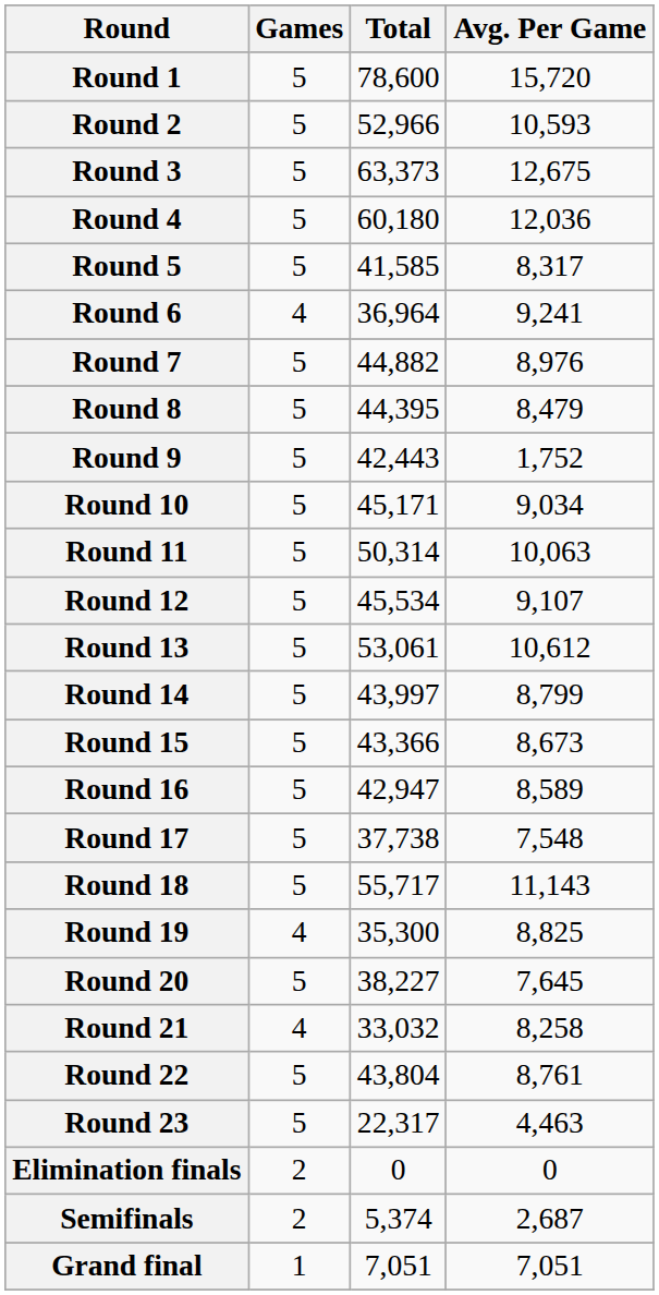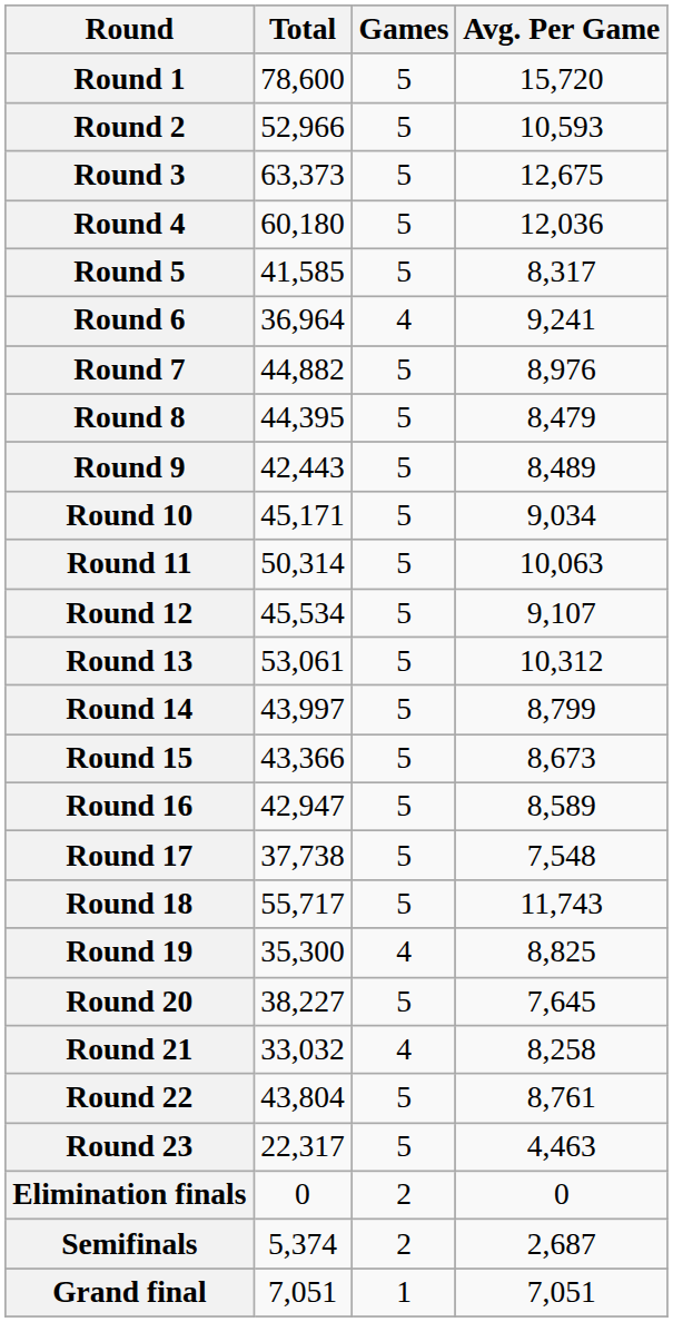 <table class="wikitable plainrowheaders sortable" style="text-align:center;">
 <tr>
 <th>Round</th>
+<th>Total</th>
 <th>Games</th>
-<th>Total</th>
 <th>Avg. Per Game</th>
 </tr>
 <tr>
 <th scope='row'>Round 1</th>
+<td>78,600</td>
 <td>5</td>
-<td>78,600</td>
 <td>15,720</td>
 </tr>
 <tr>
 <th scope='row'>Round 2</th>
+<td>52,966</td>
 <td>5</td>
-<td>52,966</td>
 <td>10,593</td>
 </tr>
 <tr>
 <th scope='row'>Round 3</th>
+<td>63,373</td>
 <td>5</td>
-<td>63,373</td>
 <td>12,675</td>
 </tr>
 <tr>
 <th scope='row'>Round 4</th>
+<td>60,180</td>
 <td>5</td>
-<td>60,180</td>
 <td>12,036</td>
 </tr>
 <tr>
 <th scope='row'>Round 5</th>
+<td>41,585</td>
 <td>5</td>
-<td>41,585</td>
 <td>8,317</td>
 </tr>
 <tr>
 <th scope='row'>Round 6</th>
+<td>36,964</td>
 <td>4</td>
-<td>36,964</td>
 <td>9,241</td>
 </tr>
 <tr>
 <th scope='row'>Round 7</th>
+<td>44,882</td>
 <td>5</td>
-<td>44,882</td>
 <td>8,976</td>
 </tr>
 <tr>
 <th scope='row'>Round 8</th>
+<td>44,395</td>
 <td>5</td>
-<td>44,395</td>
 <td>8,479</td>
 </tr>
 <tr>
 <th scope='row'>Round 9</th>
+<td>42,443</td>
 <td>5</td>
-<td>42,443</td>
-<td>1,752</td>
+<td>8,489</td>
 </tr>
 <tr>
 <th scope='row'>Round 10</th>
+<td>45,171</td>
 <td>5</td>
-<td>45,171</td>
 <td>9,034</td>
 </tr>
 <tr>
 <th scope='row'>Round 11</th>
+<td>50,314</td>
 <td>5</td>
-<td>50,314</td>
 <td>10,063</td>
 </tr>
 <tr>
 <th scope='row'>Round 12</th>
+<td>45,534</td>
 <td>5</td>
-<td>45,534</td>
 <td>9,107</td>
 </tr>
 <tr>
 <th scope='row'>Round 13</th>
+<td>53,061</td>
 <td>5</td>
-<td>53,061</td>
-<td>10,612</td>
+<td>10,312</td>
 </tr>
 <tr>
 <th scope='row'>Round 14</th>
+<td>43,997</td>
 <td>5</td>
-<td>43,997</td>
 <td>8,799</td>
 </tr>
 <tr>
 <th scope='row'>Round 15</th>
+<td>43,366</td>
 <td>5</td>
-<td>43,366</td>
 <td>8,673</td>
 </tr>
 <tr>
 <th scope='row'>Round 16</th>
+<td>42,947</td>
 <td>5</td>
-<td>42,947</td>
 <td>8,589</td>
 </tr>
 <tr>
 <th scope='row'>Round 17</th>
+<td>37,738</td>
 <td>5</td>
-<td>37,738</td>
 <td>7,548</td>
 </tr>
 <tr>
 <th scope='row'>Round 18</th>
+<td>55,717</td>
 <td>5</td>
-<td>55,717</td>
-<td>11,143</td>
+<td>11,743</td>
 </tr>
 <tr>
 <th scope='row'>Round 19</th>
+<td>35,300</td>
 <td>4</td>
-<td>35,300</td>
 <td>8,825</td>
 </tr>
 <tr>
 <th scope='row'>Round 20</th>
+<td>38,227</td>
 <td>5</td>
-<td>38,227</td>
 <td>7,645</td>
 </tr>
 <tr>
 <th scope='row'>Round 21</th>
+<td>33,032</td>
 <td>4</td>
-<td>33,032</td>
 <td>8,258</td>
 </tr>
 <tr>
 <th scope='row'>Round 22</th>
+<td>43,804</td>
 <td>5</td>
-<td>43,804</td>
 <td>8,761</td>
 </tr>
 <tr>
 <th scope='row'>Round 23</th>
+<td>22,317</td>
 <td>5</td>
-<td>22,317</td>
 <td>4,463</td>
 </tr>
 <tr>
 <th scope='row'>Elimination finals</th>
+<td>0</td>
 <td>2</td>
-<td>0</td>
 <td>0</td>
 </tr>
 <tr>
 <th scope='row'>Semifinals</th>
+<td>5,374</td>
 <td>2</td>
-<td>5,374</td>
 <td>2,687</td>
 </tr>
 <tr>
 <th scope='row'>Grand final</th>
+<td>7,051</td>
 <td>1</td>
-<td>7,051</td>
 <td>7,051</td>
 </tr>
 </table>
